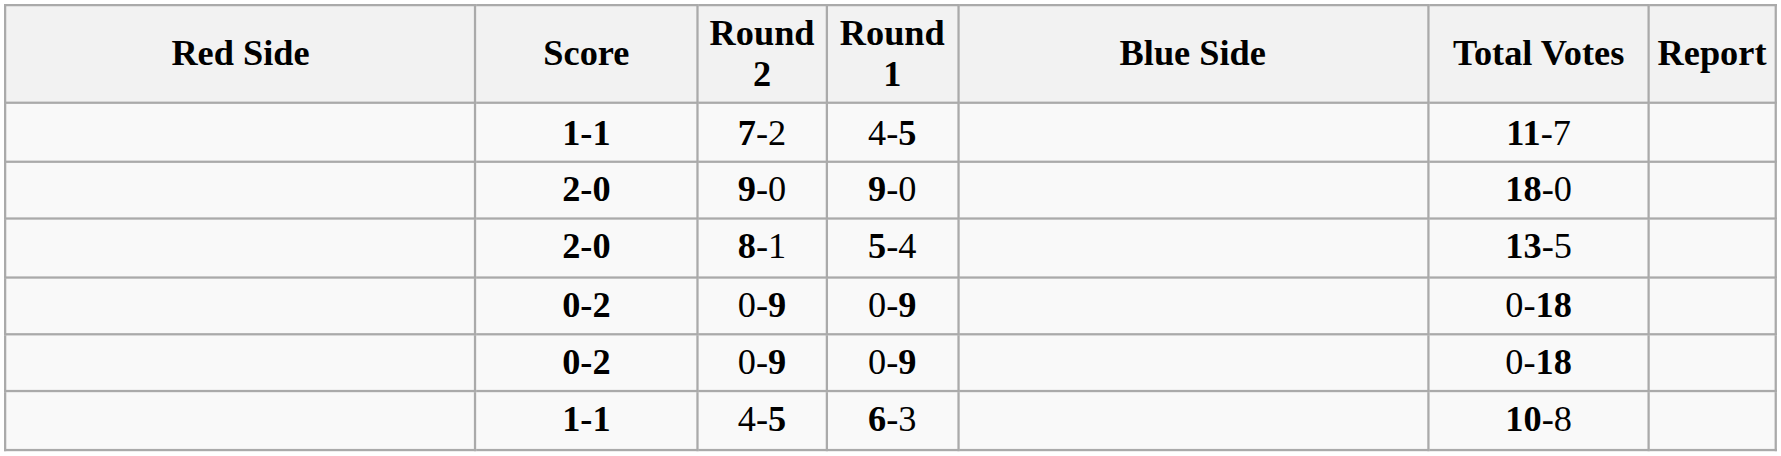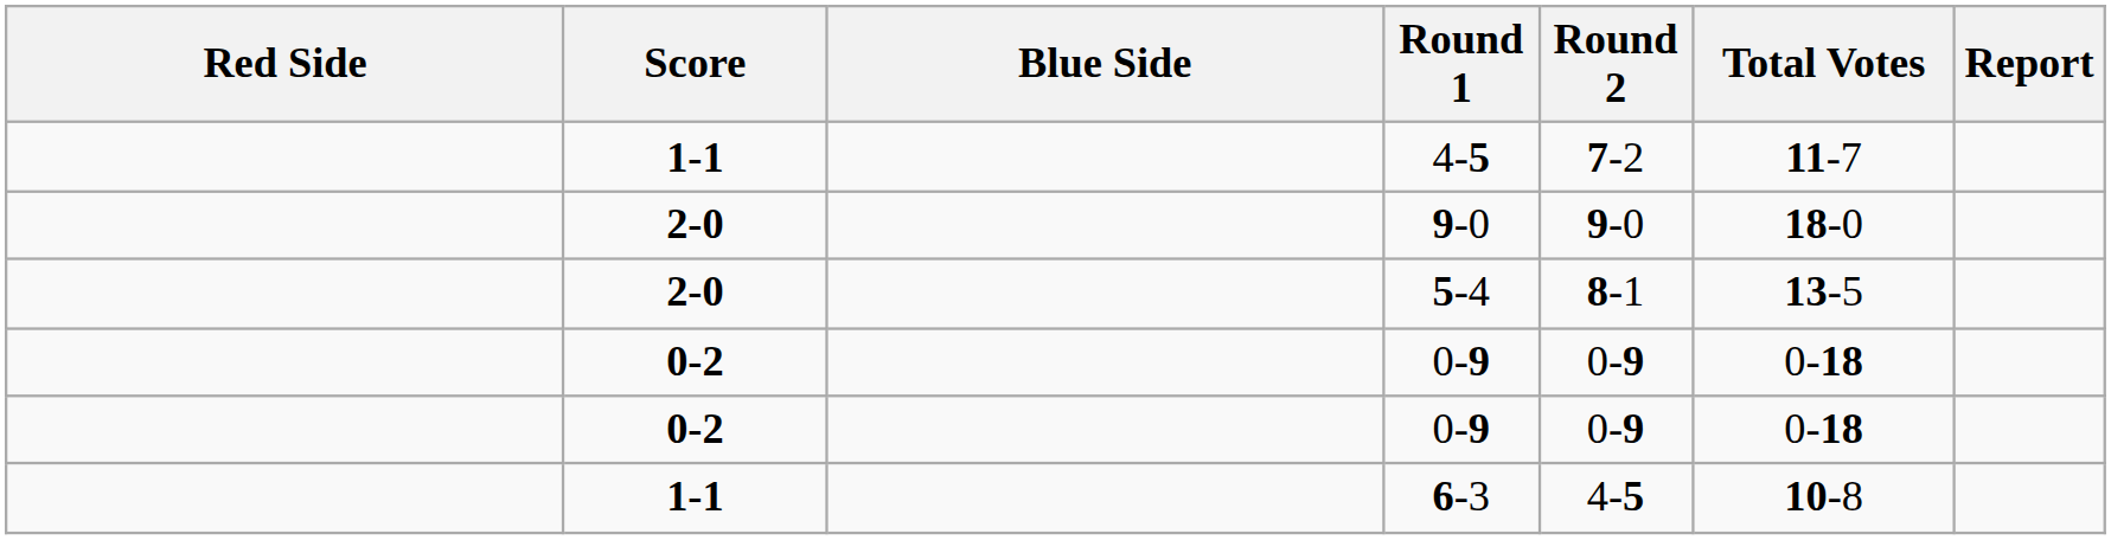 <table class="wikitable" style="text-align: center;">
 <tr>
 <th align="right" width="200">Red Side</th>
 <th width="90">Score</th>
+<th align="right" width="200">Blue Side</th>
+<th width="50">Round 1</th>
 <th width="50">Round 2</th>
-<th width="50">Round 1</th>
-<th align="right" width="200">Blue Side</th>
 <th width="90">Total Votes</th>
 <th>Report</th>
 </tr>
 <tr>
 <td align=left></td>
 <td><strong>1-1</strong></td>
+<td align=left></td>
+<td>4-<strong>5</strong></td>
 <td><strong>7</strong>-2</td>
-<td>4-<strong>5</strong></td>
-<td align=left></td>
 <td><strong>11</strong>-7</td>
 <td></td>
 </tr>
 <tr>
 <td align=left><strong></strong></td>
 <td><strong>2-0</strong></td>
+<td align=left></td>
 <td><strong>9</strong>-0</td>
 <td><strong>9</strong>-0</td>
-<td align=left></td>
 <td><strong>18</strong>-0</td>
 <td></td>
 </tr>
 <tr>
 <td align=left><strong></strong></td>
 <td><strong>2-0</strong></td>
+<td align=left></td>
+<td><strong>5</strong>-4</td>
 <td><strong>8</strong>-1</td>
-<td><strong>5</strong>-4</td>
-<td align=left></td>
 <td><strong>13</strong>-5</td>
 <td></td>
 </tr>
 <tr>
 <td align=left></td>
 <td><strong>0-2</strong></td>
+<td align=left><strong></strong></td>
 <td>0-<strong>9</strong></td>
 <td>0-<strong>9</strong></td>
-<td align=left><strong></strong></td>
 <td>0-<strong>18</strong></td>
 <td></td>
 </tr>
 <tr>
 <td align=left></td>
 <td><strong>0-2</strong></td>
+<td align=left><strong></strong></td>
 <td>0-<strong>9</strong></td>
 <td>0-<strong>9</strong></td>
-<td align=left><strong></strong></td>
 <td>0-<strong>18</strong></td>
 <td></td>
 </tr>
 <tr>
 <td align=left></td>
 <td><strong>1-1</strong></td>
+<td align=left></td>
+<td><strong>6</strong>-3</td>
 <td>4-<strong>5</strong></td>
-<td><strong>6</strong>-3</td>
-<td align=left></td>
 <td><strong>10</strong>-8</td>
 <td></td>
 </tr>
 </table>
